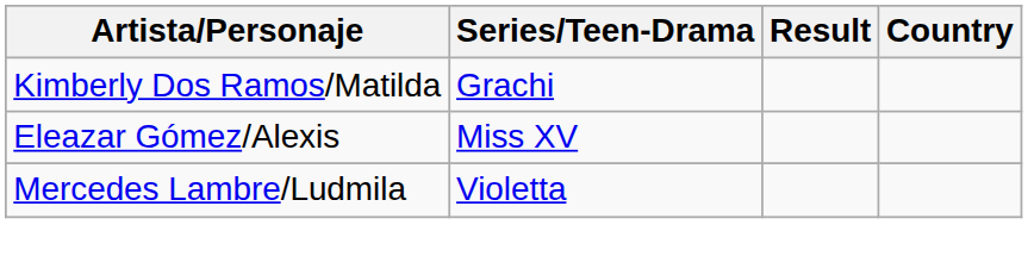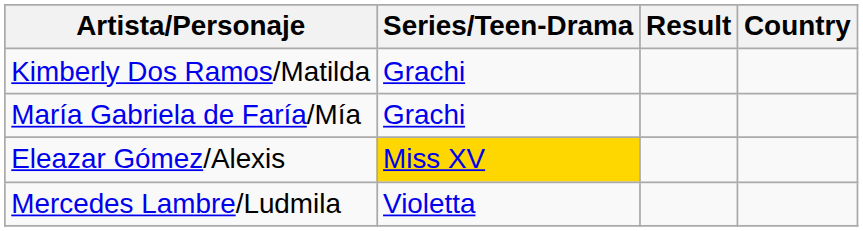 <table class="wikitable">
 <tr>
 <th>Artista/Personaje</th>
 <th>Series/Teen-Drama</th>
 <th>Result</th>
 <th>Country</th>
 </tr>
 <tr>
 <td><a href='#'>Kimberly Dos Ramos</a>/Matilda</td>
 <td><a href='#'>Grachi</a></td>
 <td></td>
 <td></td>
 </tr>
 <tr>
+<td><a href='#'>María Gabriela de Faría</a>/Mía</td>
+<td><a href='#'>Grachi</a></td>
+<td></td>
+<td></td>
+</tr>
+<tr>
 <td><a href='#'>Eleazar Gómez</a>/Alexis</td>
-<td><a href='#'>Miss XV</a></td>
+<td style="background: gold;"><a href='#'>Miss XV</a></td>
 <td></td>
 <td></td>
 </tr>
 <tr>
 <td><a href='#'>Mercedes Lambre</a>/Ludmila</td>
 <td><a href='#'>Violetta</a></td>
 <td></td>
 <td></td>
 </tr>
 </table>
